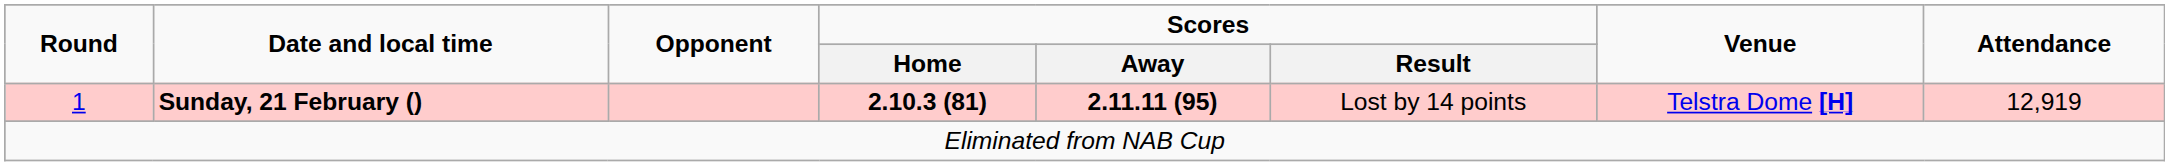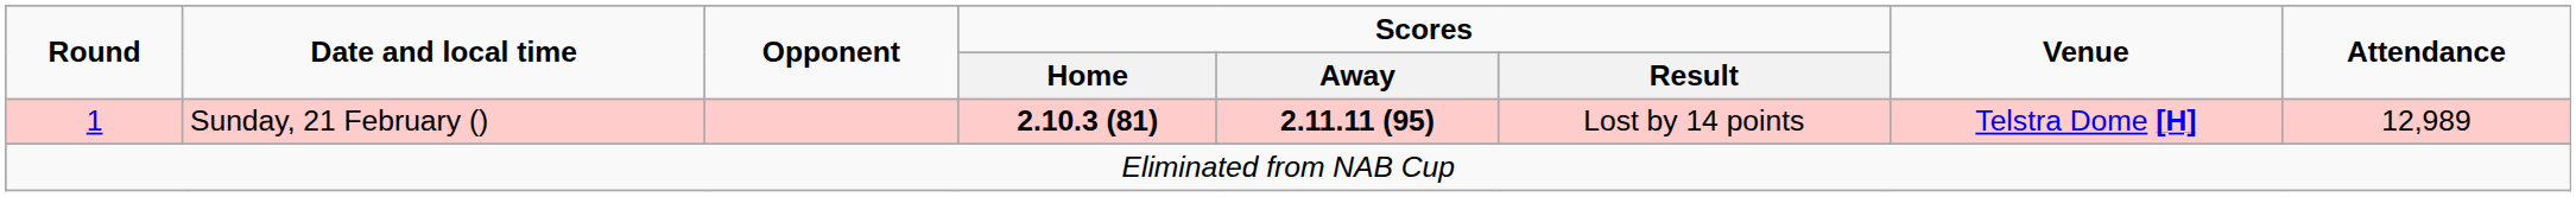 <table class="wikitable" style="font-size:90%; text-align:center; width: 100%; margin-left: auto; margin-right: auto;">
 <tr>
 <td rowspan=2><strong>Round</strong></td>
 <td rowspan=2><strong>Date and local time</strong></td>
 <td rowspan=2><strong>Opponent</strong></td>
 <td colspan=3><strong>Scores</strong> </td>
 <td rowspan=2><strong>Venue</strong></td>
 <td rowspan=2><strong>Attendance</strong></td>
 </tr>
 <tr>
 <th>Home</th>
 <th>Away</th>
 <th>Result</th>
 </tr>
 <tr style="text-align:center; background:#fcc;">
 <td><a href='#'>1</a></td>
-<td align=left><strong>Sunday, 21 February ()</strong></td>
+<td align=left>Sunday, 21 February ()</td>
 <td align=left></td>
 <td><strong>2.10.3 (81)</strong></td>
 <td><strong>2.11.11 (95)</strong></td>
 <td>Lost by 14 points</td>
 <td><a href='#'>Telstra Dome</a> <span></span><a href='#'><strong>[H]</strong></a></td>
-<td>12,919</td>
+<td>12,989</td>
 </tr>
 <tr>
 <td colspan=8><em>Eliminated from NAB Cup</em></td>
 </tr>
 </table>
